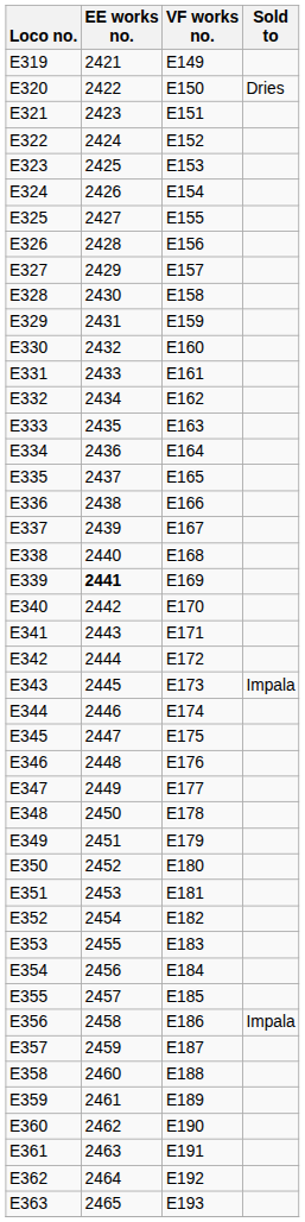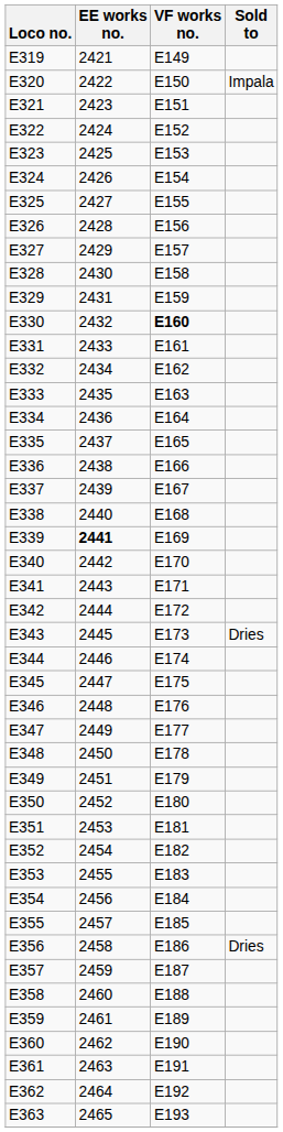 <table class="wikitable collapsible sortable collapsed" style="margin:0.5em auto; font-size:100%;">
 <tr>
 <th><br>Loco no.</th>
 <th>EE works<br>no.</th>
 <th>VF works<br>no.</th>
 <th>Sold<br>to</th>
 </tr>
 <tr>
 <td>E319</td>
 <td>2421</td>
 <td>E149</td>
 <td></td>
 </tr>
 <tr>
 <td>E320</td>
 <td>2422</td>
 <td>E150</td>
-<td>Dries</td>
+<td>Impala</td>
 </tr>
 <tr>
 <td>E321</td>
 <td>2423</td>
 <td>E151</td>
 <td></td>
 </tr>
 <tr>
 <td>E322</td>
 <td>2424</td>
 <td>E152</td>
 <td></td>
 </tr>
 <tr>
 <td>E323</td>
 <td>2425</td>
 <td>E153</td>
 <td></td>
 </tr>
 <tr>
 <td>E324</td>
 <td>2426</td>
 <td>E154</td>
 <td></td>
 </tr>
 <tr>
 <td>E325</td>
 <td>2427</td>
 <td>E155</td>
 <td></td>
 </tr>
 <tr>
 <td>E326</td>
 <td>2428</td>
 <td>E156</td>
 <td></td>
 </tr>
 <tr>
 <td>E327</td>
 <td>2429</td>
 <td>E157</td>
 <td></td>
 </tr>
 <tr>
 <td>E328</td>
 <td>2430</td>
 <td>E158</td>
 <td></td>
 </tr>
 <tr>
 <td>E329</td>
 <td>2431</td>
 <td>E159</td>
 <td></td>
 </tr>
 <tr>
 <td>E330</td>
 <td>2432</td>
-<td>E160</td>
+<td><strong>E160</strong></td>
 <td></td>
 </tr>
 <tr>
 <td>E331</td>
 <td>2433</td>
 <td>E161</td>
 <td></td>
 </tr>
 <tr>
 <td>E332</td>
 <td>2434</td>
 <td>E162</td>
 <td></td>
 </tr>
 <tr>
 <td>E333</td>
 <td>2435</td>
 <td>E163</td>
 <td></td>
 </tr>
 <tr>
 <td>E334</td>
 <td>2436</td>
 <td>E164</td>
 <td></td>
 </tr>
 <tr>
 <td>E335</td>
 <td>2437</td>
 <td>E165</td>
 <td></td>
 </tr>
 <tr>
 <td>E336</td>
 <td>2438</td>
 <td>E166</td>
 <td></td>
 </tr>
 <tr>
 <td>E337</td>
 <td>2439</td>
 <td>E167</td>
 <td></td>
 </tr>
 <tr>
 <td>E338</td>
 <td>2440</td>
 <td>E168</td>
 <td></td>
 </tr>
 <tr>
 <td>E339</td>
 <td><strong>2441</strong></td>
 <td>E169</td>
 <td></td>
 </tr>
 <tr>
 <td>E340</td>
 <td>2442</td>
 <td>E170</td>
 <td></td>
 </tr>
 <tr>
 <td>E341</td>
 <td>2443</td>
 <td>E171</td>
 <td></td>
 </tr>
 <tr>
 <td>E342</td>
 <td>2444</td>
 <td>E172</td>
 <td></td>
 </tr>
 <tr>
 <td>E343</td>
 <td>2445</td>
 <td>E173</td>
-<td>Impala</td>
+<td>Dries</td>
 </tr>
 <tr>
 <td>E344</td>
 <td>2446</td>
 <td>E174</td>
 <td></td>
 </tr>
 <tr>
 <td>E345</td>
 <td>2447</td>
 <td>E175</td>
 <td></td>
 </tr>
 <tr>
 <td>E346</td>
 <td>2448</td>
 <td>E176</td>
 <td></td>
 </tr>
 <tr>
 <td>E347</td>
 <td>2449</td>
 <td>E177</td>
 <td></td>
 </tr>
 <tr>
 <td>E348</td>
 <td>2450</td>
 <td>E178</td>
 <td></td>
 </tr>
 <tr>
 <td>E349</td>
 <td>2451</td>
 <td>E179</td>
 <td></td>
 </tr>
 <tr>
 <td>E350</td>
 <td>2452</td>
 <td>E180</td>
 <td></td>
 </tr>
 <tr>
 <td>E351</td>
 <td>2453</td>
 <td>E181</td>
 <td></td>
 </tr>
 <tr>
 <td>E352</td>
 <td>2454</td>
 <td>E182</td>
 <td></td>
 </tr>
 <tr>
 <td>E353</td>
 <td>2455</td>
 <td>E183</td>
 <td></td>
 </tr>
 <tr>
 <td>E354</td>
 <td>2456</td>
 <td>E184</td>
 <td></td>
 </tr>
 <tr>
 <td>E355</td>
 <td>2457</td>
 <td>E185</td>
 <td></td>
 </tr>
 <tr>
 <td>E356</td>
 <td>2458</td>
 <td>E186</td>
-<td>Impala</td>
+<td>Dries</td>
 </tr>
 <tr>
 <td>E357</td>
 <td>2459</td>
 <td>E187</td>
 <td></td>
 </tr>
 <tr>
 <td>E358</td>
 <td>2460</td>
 <td>E188</td>
 <td></td>
 </tr>
 <tr>
 <td>E359</td>
 <td>2461</td>
 <td>E189</td>
 <td></td>
 </tr>
 <tr>
 <td>E360</td>
 <td>2462</td>
 <td>E190</td>
 <td></td>
 </tr>
 <tr>
 <td>E361</td>
 <td>2463</td>
 <td>E191</td>
 <td></td>
 </tr>
 <tr>
 <td>E362</td>
 <td>2464</td>
 <td>E192</td>
 <td></td>
 </tr>
 <tr>
 <td>E363</td>
 <td>2465</td>
 <td>E193</td>
 <td></td>
 </tr>
 <tr>
 </tr>
 </table>
